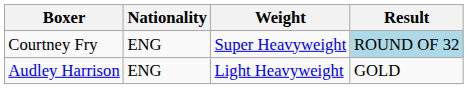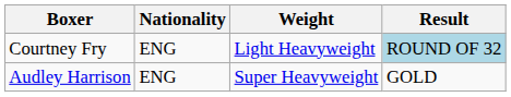 <table class="wikitable">
 <tr>
 <th>Boxer</th>
 <th>Nationality</th>
 <th>Weight</th>
 <th>Result</th>
 </tr>
 <tr>
 <td>Courtney Fry</td>
 <td> ENG</td>
-<td><a href='#'>Super Heavyweight</a></td>
+<td><a href='#'>Light Heavyweight</a></td>
 <td style="background: lightblue;">ROUND OF 32</td>
 </tr>
 <tr>
 <td><a href='#'>Audley Harrison</a></td>
 <td> ENG</td>
-<td><a href='#'>Light Heavyweight</a></td>
+<td><a href='#'>Super Heavyweight</a></td>
 <td>GOLD</td>
 </tr>
 </table>
